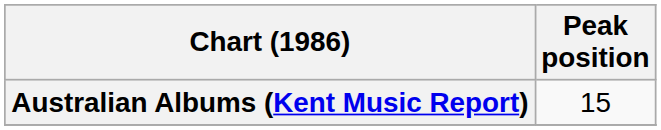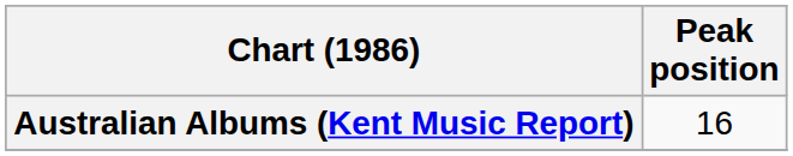 <table class="wikitable sortable plainrowheaders" style="text-align:center">
 <tr>
 <th scope=col>Chart (1986)</th>
 <th scope=col>Peak<br>position</th>
 </tr>
 <tr>
 <th scope=row>Australian Albums (<a href='#'>Kent Music Report</a>)</th>
-<td align="center">15</td>
+<td align="center">16</td>
 </tr>
 <tr>
 </tr>
 <tr>
 </tr>
 <tr>
 </tr>
 <tr>
 </tr>
 <tr>
 </tr>
 </table>
